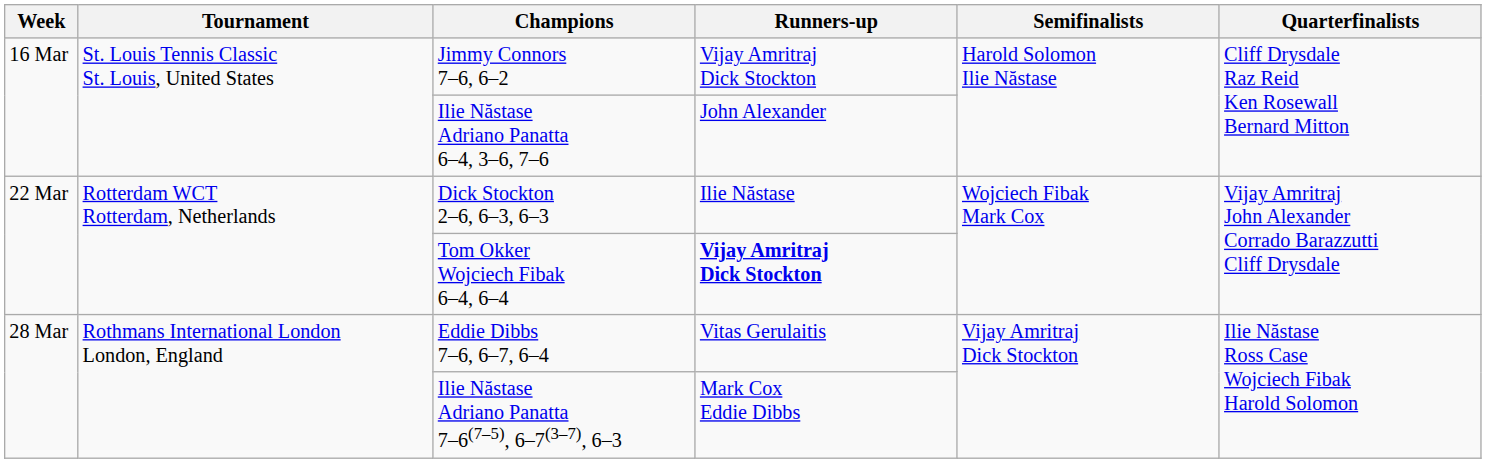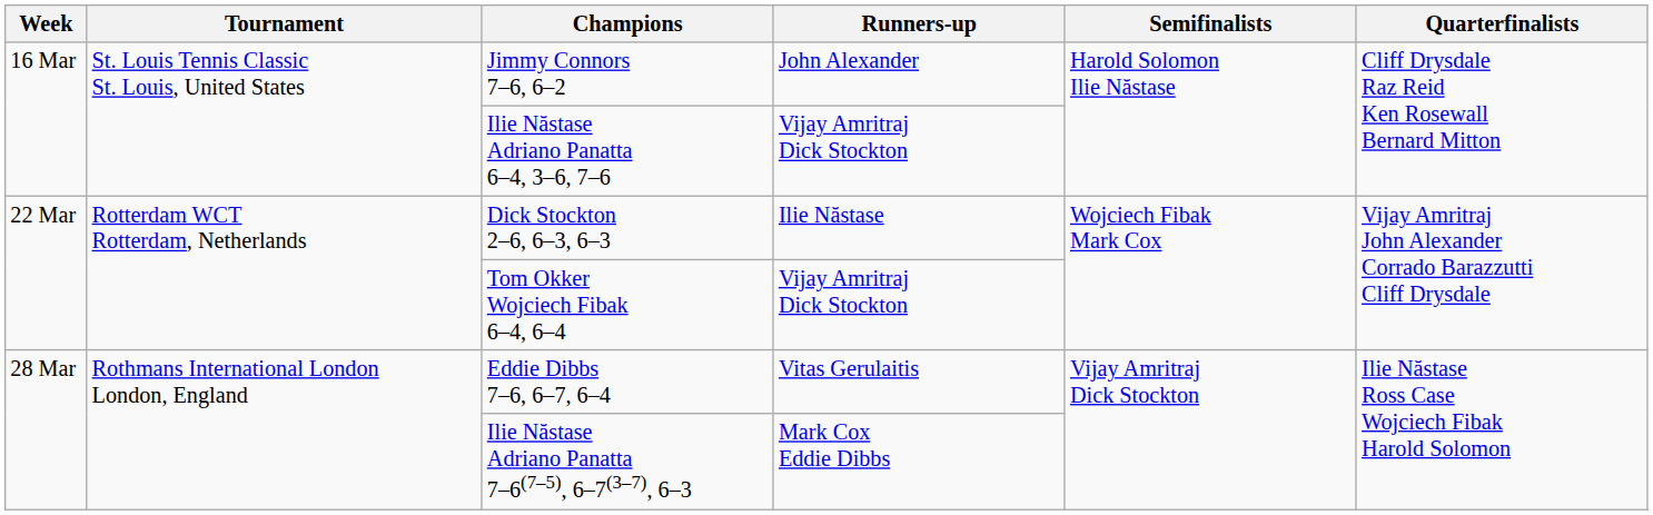 <table class=wikitable style=font-size:95%>
 <tr>
 <th style="width:48px;">Week</th>
 <th style="width:260px;">Tournament</th>
 <th style="width:190px;">Champions</th>
 <th style="width:190px;">Runners-up</th>
 <th style="width:190px;">Semifinalists</th>
 <th style="width:190px;">Quarterfinalists</th>
 </tr>
 <tr valign=top>
 <td rowspan=2>16 Mar</td>
 <td rowspan=2><a href='#'>St. Louis Tennis Classic</a><br> <a href='#'>St. Louis</a>, United States</td>
 <td> <a href='#'>Jimmy Connors</a><br>7–6, 6–2</td>
-<td> <a href='#'>Vijay Amritraj</a><br><a href='#'>Dick Stockton</a></td>
+<td> <a href='#'>John Alexander</a></td>
 <td rowspan=2> <a href='#'>Harold Solomon</a><br> <a href='#'>Ilie Năstase</a></td>
 <td rowspan=2> <a href='#'>Cliff Drysdale</a><br> <a href='#'>Raz Reid</a><br> <a href='#'>Ken Rosewall</a><br> <a href='#'>Bernard Mitton</a></td>
 </tr>
 <tr valign=top>
 <td> <a href='#'>Ilie Năstase</a><br> <a href='#'>Adriano Panatta</a><br>6–4, 3–6, 7–6</td>
-<td> <a href='#'>John Alexander</a></td>
+<td> <a href='#'>Vijay Amritraj</a><br><a href='#'>Dick Stockton</a></td>
 </tr>
 <tr valign=top>
 <td rowspan=2>22 Mar</td>
 <td rowspan=2><a href='#'>Rotterdam WCT</a><br><a href='#'>Rotterdam</a>, Netherlands</td>
 <td> <a href='#'>Dick Stockton</a><br>2–6, 6–3, 6–3</td>
 <td>  <a href='#'>Ilie Năstase</a></td>
 <td rowspan=2> <a href='#'>Wojciech Fibak</a> <br>  <a href='#'>Mark Cox</a></td>
 <td rowspan=2> <a href='#'>Vijay Amritraj</a><br> <a href='#'>John Alexander</a><br> <a href='#'>Corrado Barazzutti</a><br> <a href='#'>Cliff Drysdale</a></td>
 </tr>
 <tr valign=top>
 <td> <a href='#'>Tom Okker</a><br>  <a href='#'>Wojciech Fibak</a><br>6–4, 6–4</td>
-<td><strong> <a href='#'>Vijay Amritraj</a><br>  <a href='#'>Dick Stockton</a></strong></td>
+<td> <a href='#'>Vijay Amritraj</a><br>  <a href='#'>Dick Stockton</a></td>
 </tr>
 <tr valign=top>
 <td rowspan=2>28 Mar</td>
 <td rowspan=2><a href='#'>Rothmans International London</a><br>London, England</td>
 <td> <a href='#'>Eddie Dibbs</a><br>7–6, 6–7, 6–4</td>
 <td> <a href='#'>Vitas Gerulaitis</a></td>
 <td rowspan=2> <a href='#'>Vijay Amritraj</a><br> <a href='#'>Dick Stockton</a></td>
 <td rowspan=2> <a href='#'>Ilie Năstase</a><br> <a href='#'>Ross Case</a><br> <a href='#'>Wojciech Fibak</a><br> <a href='#'>Harold Solomon</a></td>
 </tr>
 <tr valign=top>
 <td> <a href='#'>Ilie Năstase</a><br>  <a href='#'>Adriano Panatta</a><br>7–6<sup>(7–5)</sup>, 6–7<sup>(3–7)</sup>, 6–3</td>
 <td> <a href='#'>Mark Cox</a><br> <a href='#'>Eddie Dibbs</a></td>
 </tr>
 </table>
